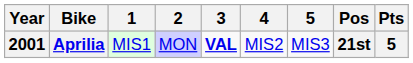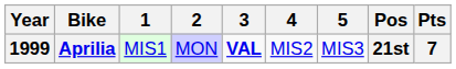 <table class="wikitable" style="text-align:center; font-size:90%">
 <tr>
 <th>Year</th>
 <th>Bike</th>
 <th>1</th>
 <th>2</th>
 <th>3</th>
 <th>4</th>
 <th>5</th>
 <th>Pos</th>
 <th>Pts</th>
 </tr>
 <tr>
-<th>2001</th>
+<th>1999</th>
 <th><a href='#'>Aprilia</a></th>
 <td style="background:#dfffdf;"><a href='#'>MIS1</a><br></td>
 <td style="background:#cfcfff;"><a href='#'>MON</a><br></td>
 <td style="background:#;"><strong><a href='#'>VAL</a></strong></td>
 <td style="background:#;"><a href='#'>MIS2</a></td>
 <td style="background:#;"><a href='#'>MIS3</a></td>
 <th style="background:#;">21st</th>
-<th style="background:#;">5</th>
+<th style="background:#;">7</th>
 </tr>
 </table>
